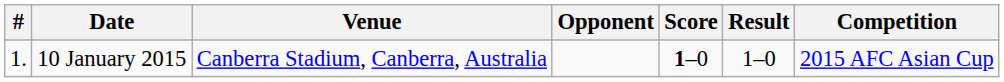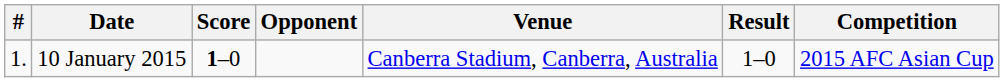 <table class="wikitable">
 <tr>
 <th>#</th>
 <th>Date</th>
+<th>Score</th>
+<th>Opponent</th>
 <th>Venue</th>
-<th>Opponent</th>
-<th>Score</th>
 <th>Result</th>
 <th>Competition</th>
 </tr>
 <tr>
 <td>1.</td>
 <td>10 January 2015</td>
+<td align=center><strong>1</strong>–0</td>
+<td></td>
 <td><a href='#'>Canberra Stadium</a>, <a href='#'>Canberra</a>, <a href='#'>Australia</a></td>
-<td></td>
-<td align=center><strong>1</strong>–0</td>
 <td align=center>1–0</td>
 <td><a href='#'>2015 AFC Asian Cup</a></td>
 </tr>
 </table>
